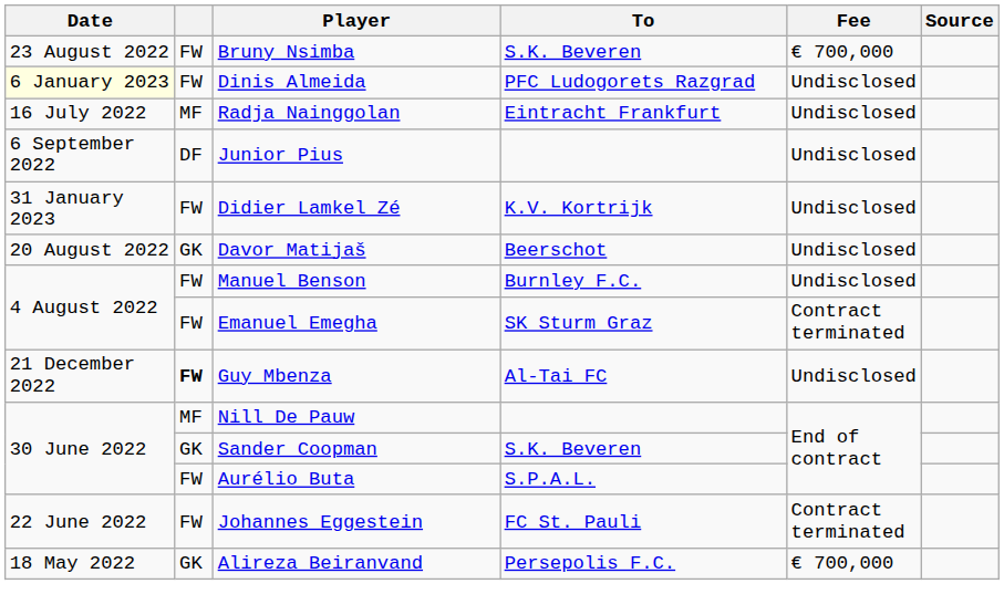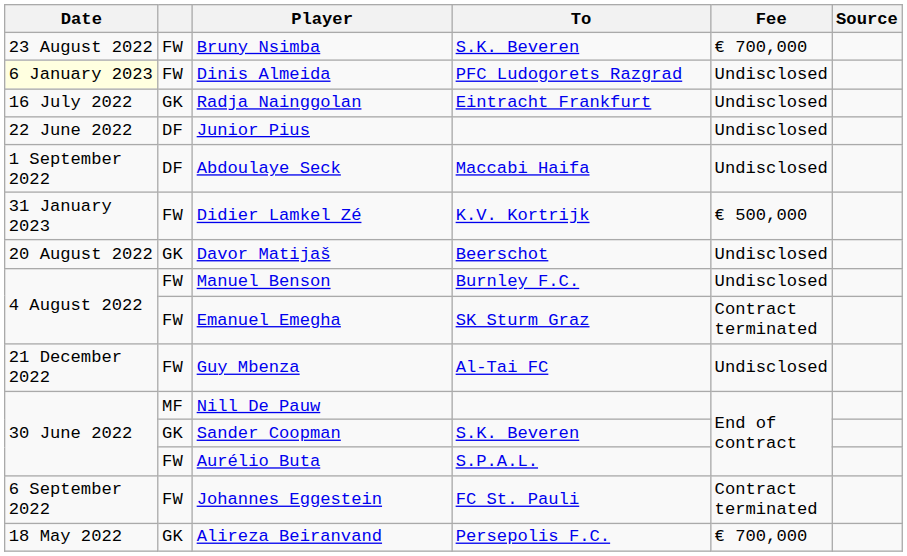 <table class="wikitable sortable">
 <tr>
 <th style="width:110px;">Date</th>
 <th style="width:20px;"></th>
 <th style="width:190px;">Player</th>
 <th style="width:190px;">To</th>
 <th style="width:80px;" class="unsortable">Fee</th>
 <th style="width:20px;">Source</th>
 </tr>
 <tr>
 <td>23 August 2022</td>
 <td>FW</td>
 <td> <a href='#'>Bruny Nsimba</a></td>
 <td> <a href='#'>S.K. Beveren</a></td>
 <td>€ 700,000</td>
 <td></td>
 </tr>
 <tr>
 <td style="background: lightyellow;">6 January 2023</td>
 <td>FW</td>
 <td> <a href='#'>Dinis Almeida</a></td>
 <td> <a href='#'>PFC Ludogorets Razgrad</a></td>
 <td>Undisclosed</td>
 <td></td>
 </tr>
 <tr>
 <td>16 July 2022</td>
-<td>MF</td>
+<td>GK</td>
 <td> <a href='#'>Radja Nainggolan</a></td>
 <td> <a href='#'>Eintracht Frankfurt</a></td>
 <td>Undisclosed</td>
 <td></td>
 </tr>
 <tr>
-<td>6 September 2022</td>
+<td>22 June 2022</td>
 <td>DF</td>
 <td> <a href='#'>Junior Pius</a></td>
 <td></td>
+<td>Undisclosed</td>
+<td></td>
+</tr>
+<tr>
+<td>1 September 2022</td>
+<td>DF</td>
+<td> <a href='#'>Abdoulaye Seck</a></td>
+<td> <a href='#'>Maccabi Haifa</a></td>
 <td>Undisclosed</td>
 <td></td>
 </tr>
 <tr>
 <td>31 January 2023</td>
 <td>FW</td>
 <td> <a href='#'>Didier Lamkel Zé</a></td>
 <td> <a href='#'>K.V. Kortrijk</a></td>
-<td>Undisclosed</td>
+<td>€ 500,000</td>
 <td></td>
 </tr>
 <tr>
 <td>20 August 2022</td>
 <td>GK</td>
 <td> <a href='#'>Davor Matijaš</a></td>
 <td> <a href='#'>Beerschot</a></td>
 <td>Undisclosed</td>
 <td></td>
 </tr>
 <tr>
 <td rowspan=2>4 August 2022</td>
 <td>FW</td>
 <td> <a href='#'>Manuel Benson</a></td>
 <td> <a href='#'>Burnley F.C.</a></td>
 <td>Undisclosed</td>
 <td></td>
 </tr>
 <tr>
 <td>FW</td>
 <td> <a href='#'>Emanuel Emegha</a></td>
 <td> <a href='#'>SK Sturm Graz</a></td>
 <td>Contract terminated</td>
 <td></td>
 </tr>
 <tr>
 <td>21 December 2022</td>
-<td><strong>FW</strong></td>
+<td>FW</td>
 <td> <a href='#'>Guy Mbenza</a></td>
 <td> <a href='#'>Al-Tai FC</a></td>
 <td>Undisclosed</td>
 <td></td>
 </tr>
 <tr>
 <td rowspan=3>30 June 2022</td>
 <td>MF</td>
 <td> <a href='#'>Nill De Pauw</a></td>
 <td></td>
 <td rowspan=3>End of contract</td>
 <td></td>
 </tr>
 <tr>
 <td>GK</td>
 <td> <a href='#'>Sander Coopman</a></td>
 <td> <a href='#'>S.K. Beveren</a></td>
 <td></td>
 </tr>
 <tr>
 <td>FW</td>
 <td> <a href='#'>Aurélio Buta</a></td>
 <td> <a href='#'>S.P.A.L.</a></td>
 <td></td>
 </tr>
 <tr>
-<td>22 June 2022</td>
+<td>6 September 2022</td>
 <td>FW</td>
 <td> <a href='#'>Johannes Eggestein</a></td>
 <td> <a href='#'>FC St. Pauli</a></td>
 <td>Contract terminated</td>
 <td></td>
 </tr>
 <tr>
 <td>18 May 2022</td>
 <td>GK</td>
 <td> <a href='#'>Alireza Beiranvand</a></td>
 <td> <a href='#'>Persepolis F.C.</a></td>
 <td>€ 700,000</td>
 <td></td>
 </tr>
 </table>
